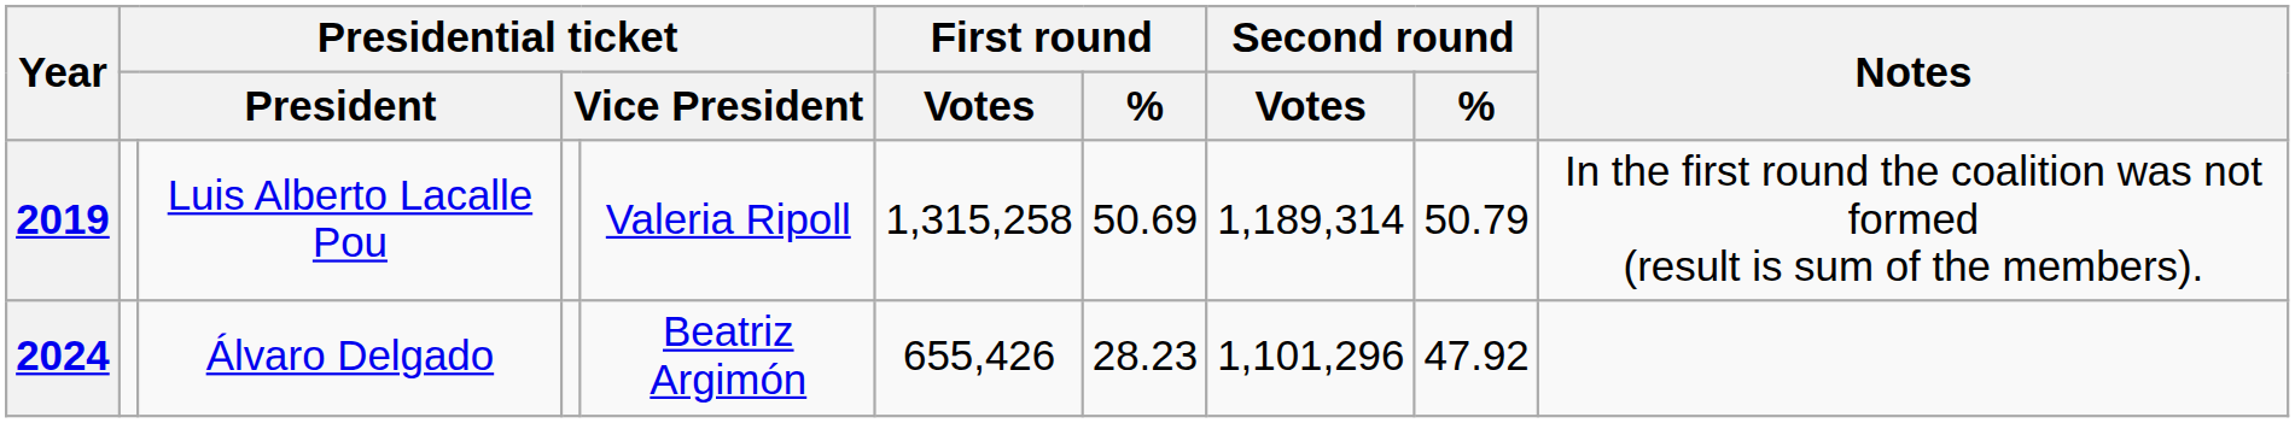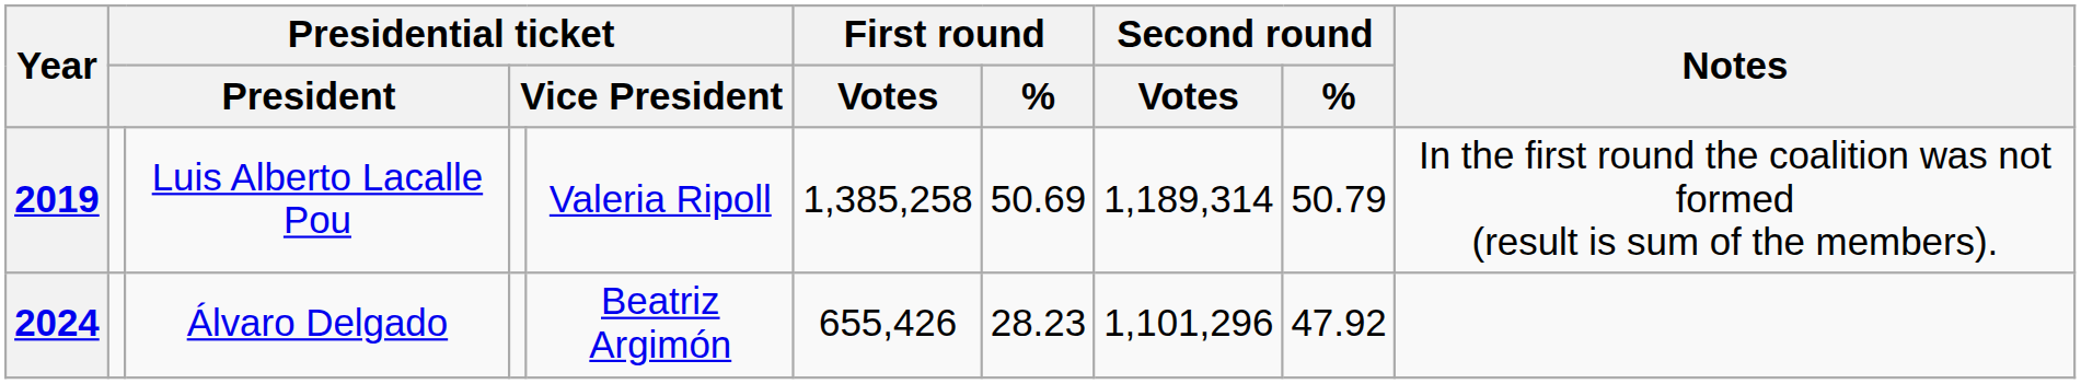 <table class="wikitable" style="text-align:center">
 <tr>
 <th rowspan="2">Year</th>
 <th colspan="4">Presidential ticket</th>
 <th colspan="2">First round</th>
 <th colspan="2">Second round</th>
 <th rowspan="2">Notes</th>
 </tr>
 <tr>
 <th colspan="2">President</th>
 <th colspan="2">Vice President</th>
 <th>Votes</th>
 <th>%</th>
 <th>Votes</th>
 <th>%</th>
 </tr>
 <tr>
 <th><a href='#'>2019</a></th>
 <td></td>
 <td><a href='#'>Luis Alberto Lacalle Pou</a></td>
 <td></td>
 <td><a href='#'>Valeria Ripoll</a></td>
-<td>1,315,258</td>
+<td>1,385,258</td>
 <td>50.69</td>
 <td>1,189,314</td>
 <td>50.79</td>
 <td>In the first round the coalition was not formed<br>(result is sum of the members).</td>
 </tr>
 <tr>
 <th><a href='#'>2024</a></th>
 <td></td>
 <td><a href='#'>Álvaro Delgado</a></td>
 <td></td>
 <td><a href='#'>Beatriz Argimón</a></td>
 <td>655,426</td>
 <td>28.23</td>
 <td>1,101,296</td>
 <td>47.92</td>
 <td></td>
 </tr>
 </table>
